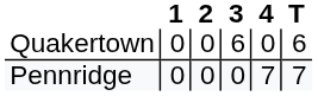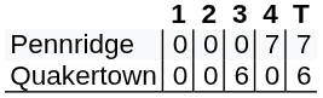 <table style="border-collapse: collapse;">
 <tr>
 <th style="text-align: left;"></th>
 <th style="text-align: center; padding: 0px 3px 0px 3px; width:12px;">1</th>
 <th style="text-align: center; padding: 0px 3px 0px 3px; width:12px;">2</th>
 <th style="text-align: center; padding: 0px 3px 0px 3px; width:12px;">3</th>
 <th style="text-align: center; padding: 0px 3px 0px 3px; width:12px;">4</th>
 <th style="text-align: center; padding: 0px 3px 0px 3px; width:12px;">T</th>
 </tr>
 <tr>
+<td style="background: #f8f9fa; text-align: left; padding: 0px 3px 0px 3px;">Pennridge</td>
+<td style="background: #f8f9fa; border-left: 1px solid black; text-align: right; padding: 0px 3px 0px 3px;">0</td>
+<td style="background: #f8f9fa; border-left: 1px solid black; text-align: right; padding: 0px 3px 0px 3px;">0</td>
+<td style="background: #f8f9fa; border-left: 1px solid black; text-align: right; padding: 0px 3px 0px 3px;">0</td>
+<td style="background: #f8f9fa; border-left: 1px solid black; text-align: right; padding: 0px 3px 0px 3px;">7</td>
+<td style="background: #f8f9fa; border-left: 1px solid black; text-align: right; padding: 0px 3px 0px 3px;">7</td>
+</tr>
+<tr>
 <td style="text-align: left; border-bottom: 1px solid black; padding: 0px 3px 0px 3px;">Quakertown</td>
 <td style="border-left: 1px solid black; border-bottom: 1px solid black; text-align: right; padding: 0px 3px 0px 3px;">0</td>
 <td style="border-left: 1px solid black; border-bottom: 1px solid black; text-align: right; padding: 0px 3px 0px 3px;">0</td>
 <td style="border-left: 1px solid black; border-bottom: 1px solid black; text-align: right; padding: 0px 3px 0px 3px;">6</td>
 <td style="border-left: 1px solid black; border-bottom: 1px solid black; text-align: right; padding: 0px 3px 0px 3px;">0</td>
 <td style="border-left: 1px solid black; border-bottom: 1px solid black; text-align: right; padding: 0px 3px 0px 3px;">6</td>
 </tr>
-<tr>
-<td style="background: #f8f9fa; text-align: left; padding: 0px 3px 0px 3px;">Pennridge</td>
-<td style="background: #f8f9fa; border-left: 1px solid black; text-align: right; padding: 0px 3px 0px 3px;">0</td>
-<td style="background: #f8f9fa; border-left: 1px solid black; text-align: right; padding: 0px 3px 0px 3px;">0</td>
-<td style="background: #f8f9fa; border-left: 1px solid black; text-align: right; padding: 0px 3px 0px 3px;">0</td>
-<td style="background: #f8f9fa; border-left: 1px solid black; text-align: right; padding: 0px 3px 0px 3px;">7</td>
-<td style="background: #f8f9fa; border-left: 1px solid black; text-align: right; padding: 0px 3px 0px 3px;">7</td>
-</tr>
 </table>
